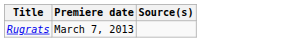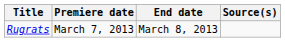 <table class="wikitable sortable">
 <tr>
 <th>Title</th>
 <th>Premiere date</th>
+<th>End date</th>
 <th>Source(s)</th>
 </tr>
 <tr>
 <td><em><a href='#'>Rugrats</a></em></td>
 <td>March 7, 2013</td>
+<td>March 8, 2013</td>
 <td></td>
 </tr>
 </table>
